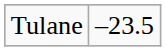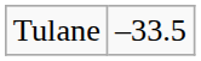 <table class="wikitable" style="border: none;">
 <tr align="center">
 </tr>
 <tr align="center">
 <td>Tulane</td>
-<td>–23.5</td>
+<td>–33.5</td>
 </tr>
 </table>
